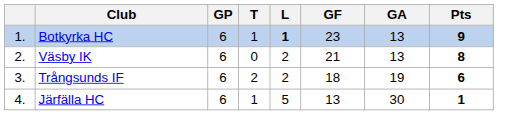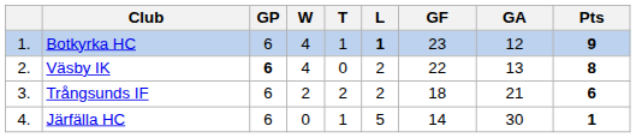 <table class="wikitable">
 <tr>
 <th width="30"></th>
 <th width="200">Club</th>
 <th width="30">GP</th>
+<th width="30">W</th>
 <th width="30">T</th>
 <th width="30">L</th>
 <th width="70">GF</th>
 <th width="70">GA</th>
 <th width="70">Pts</th>
 </tr>
 <tr bgcolor="#BCD2EE" align="center">
 <td>1.</td>
 <td align="left"><a href='#'>Botkyrka HC</a></td>
 <td>6</td>
+<td>4</td>
 <td>1</td>
 <td><strong>1</strong></td>
 <td>23</td>
-<td>13</td>
+<td>12</td>
 <td><strong>9</strong></td>
 </tr>
 <tr bgcolor="#FFFFFF" align="center">
 <td>2.</td>
 <td align="left"><a href='#'>Väsby IK</a></td>
-<td>6</td>
+<td><strong>6</strong></td>
+<td>4</td>
 <td>0</td>
 <td>2</td>
-<td>21</td>
+<td>22</td>
 <td>13</td>
 <td><strong>8</strong></td>
 </tr>
 <tr bgcolor="#FFFFFF" align="center">
 <td>3.</td>
 <td align="left"><a href='#'>Trångsunds IF</a></td>
 <td>6</td>
 <td>2</td>
 <td>2</td>
+<td>2</td>
 <td>18</td>
-<td>19</td>
+<td>21</td>
 <td><strong>6</strong></td>
 </tr>
 <tr bgcolor="#FFFFFF" align="center">
 <td>4.</td>
 <td align="left"><a href='#'>Järfälla HC</a></td>
 <td>6</td>
+<td>0</td>
 <td>1</td>
 <td>5</td>
-<td>13</td>
+<td>14</td>
 <td>30</td>
 <td><strong>1</strong></td>
 </tr>
 </table>
